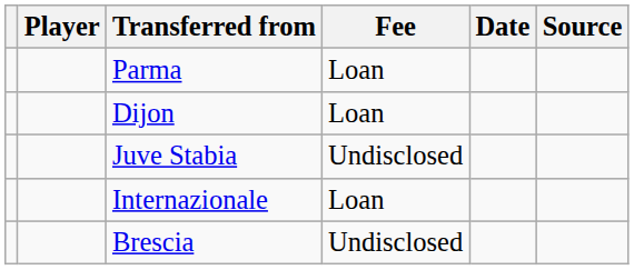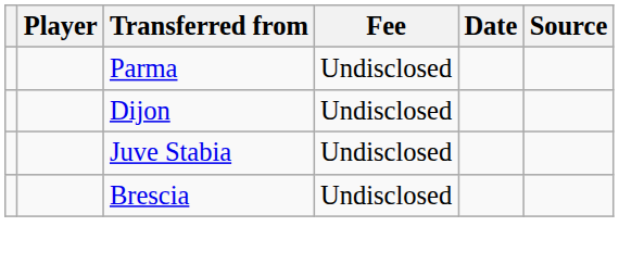 <table class="wikitable plainrowheaders sortable">
 <tr>
 <th></th>
 <th scope="col">Player</th>
 <th>Transferred from</th>
 <th style="width: 65px;">Fee</th>
 <th scope="col">Date</th>
 <th scope="col">Source</th>
 </tr>
 <tr>
 <td align="center"></td>
 <td></td>
 <td> <a href='#'>Parma</a></td>
-<td>Loan</td>
+<td>Undisclosed</td>
 <td></td>
 <td></td>
 </tr>
 <tr>
 <td align="center"></td>
 <td></td>
 <td> <a href='#'>Dijon</a></td>
-<td>Loan</td>
+<td>Undisclosed</td>
 <td></td>
 <td></td>
 </tr>
 <tr>
 <td align="center"></td>
 <td></td>
 <td> <a href='#'>Juve Stabia</a></td>
 <td>Undisclosed</td>
 <td></td>
 <td></td>
 </tr>
 <tr>
 <td align="center"></td>
 <td></td>
-<td> <a href='#'>Internazionale</a></td>
-<td>Loan</td>
-<td></td>
-<td></td>
-</tr>
-<tr>
-<td align="center"></td>
-<td></td>
 <td> <a href='#'>Brescia</a></td>
 <td>Undisclosed</td>
 <td></td>
 <td></td>
 </tr>
 </table>
